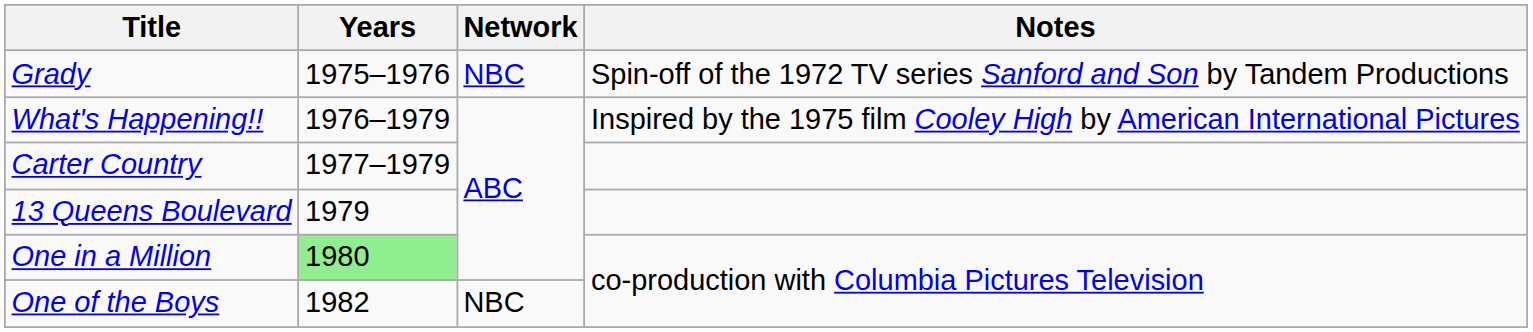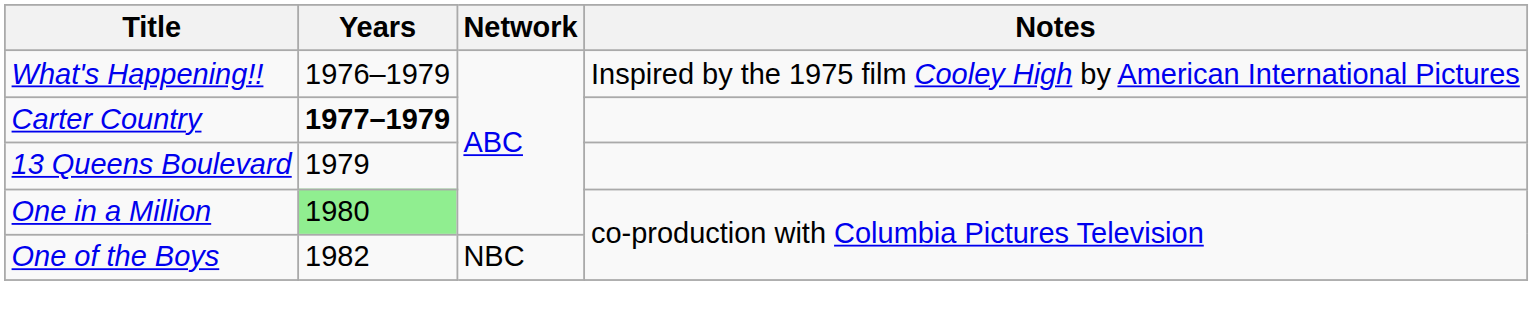 <table class="wikitable sortable">
 <tr>
 <th>Title</th>
 <th>Years</th>
 <th>Network</th>
 <th>Notes</th>
-</tr>
-<tr>
-<td><em><a href='#'>Grady</a></em></td>
-<td>1975–1976</td>
-<td><a href='#'>NBC</a></td>
-<td>Spin-off of the 1972 TV series <em><a href='#'>Sanford and Son</a></em> by Tandem Productions</td>
 </tr>
 <tr>
 <td><em><a href='#'>What's Happening!!</a></em></td>
 <td>1976–1979</td>
 <td rowspan="4"><a href='#'>ABC</a></td>
 <td>Inspired by the 1975 film <em><a href='#'>Cooley High</a></em> by <a href='#'>American International Pictures</a></td>
 </tr>
 <tr>
 <td><em><a href='#'>Carter Country</a></em></td>
-<td>1977–1979</td>
+<td><strong>1977–1979</strong></td>
 <td></td>
 </tr>
 <tr>
 <td><em><a href='#'>13 Queens Boulevard</a></em></td>
 <td>1979</td>
 <td></td>
 </tr>
 <tr>
 <td><em><a href='#'>One in a Million</a></em></td>
 <td style="background: lightgreen;">1980</td>
 <td rowspan="2">co-production with <a href='#'>Columbia Pictures Television</a></td>
 </tr>
 <tr>
 <td><em><a href='#'>One of the Boys</a></em></td>
 <td>1982</td>
 <td>NBC</td>
 </tr>
 </table>
